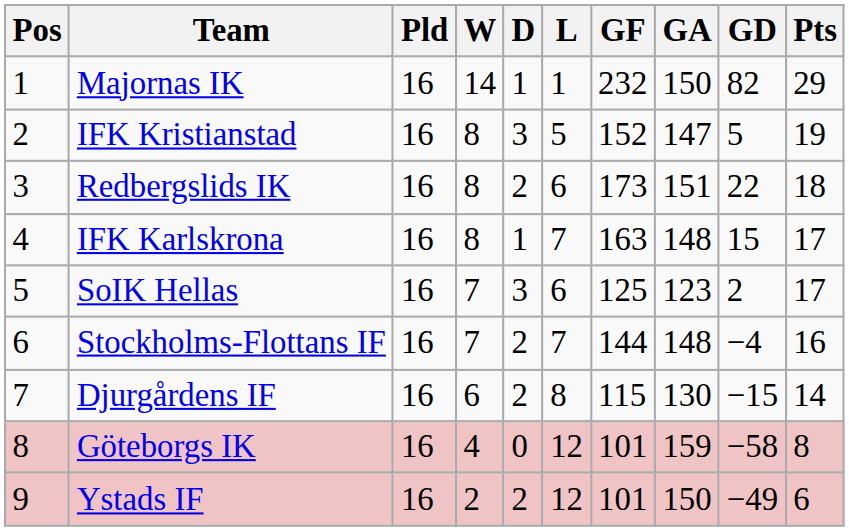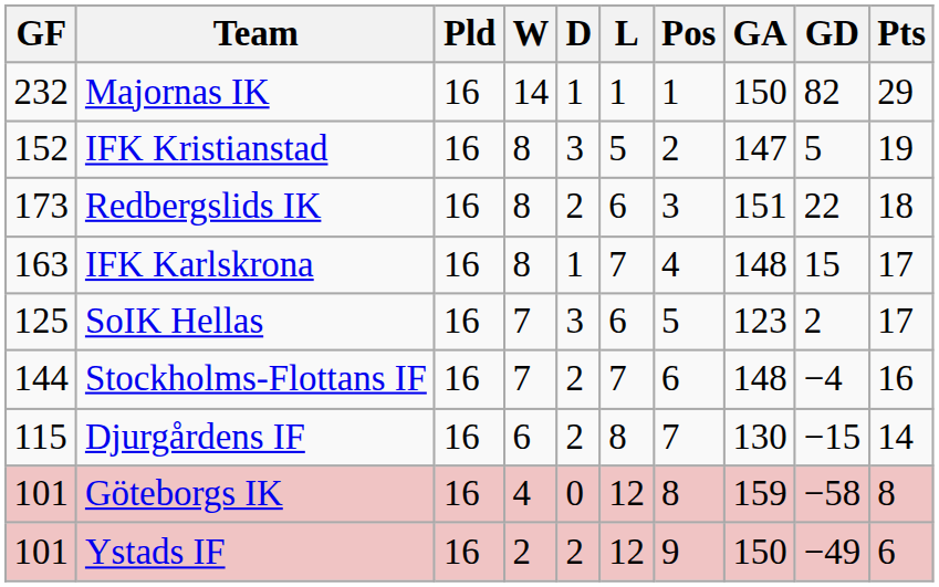 <table class="wikitable">
 <tr>
-<th><span>Pos</span></th>
+<th><span>GF</span></th>
 <th>Team</th>
 <th><span>Pld</span></th>
 <th><span>W</span></th>
 <th><span>D</span></th>
 <th><span>L</span></th>
-<th><span>GF</span></th>
+<th><span>Pos</span></th>
 <th><span>GA</span></th>
 <th><span>GD</span></th>
 <th><span>Pts</span></th>
 </tr>
 <tr>
-<td>1</td>
+<td>232</td>
 <td><a href='#'>Majornas IK</a></td>
 <td>16</td>
 <td>14</td>
 <td>1</td>
 <td>1</td>
-<td>232</td>
+<td>1</td>
 <td>150</td>
 <td>82</td>
 <td>29</td>
 </tr>
 <tr>
-<td>2</td>
+<td>152</td>
 <td><a href='#'>IFK Kristianstad</a></td>
 <td>16</td>
 <td>8</td>
 <td>3</td>
 <td>5</td>
-<td>152</td>
+<td>2</td>
 <td>147</td>
 <td>5</td>
 <td>19</td>
 </tr>
 <tr>
-<td>3</td>
+<td>173</td>
 <td><a href='#'>Redbergslids IK</a></td>
 <td>16</td>
 <td>8</td>
 <td>2</td>
 <td>6</td>
-<td>173</td>
+<td>3</td>
 <td>151</td>
 <td>22</td>
 <td>18</td>
 </tr>
 <tr>
-<td>4</td>
+<td>163</td>
 <td><a href='#'>IFK Karlskrona</a></td>
 <td>16</td>
 <td>8</td>
 <td>1</td>
 <td>7</td>
-<td>163</td>
+<td>4</td>
 <td>148</td>
 <td>15</td>
 <td>17</td>
 </tr>
 <tr>
-<td>5</td>
+<td>125</td>
 <td><a href='#'>SoIK Hellas</a></td>
 <td>16</td>
 <td>7</td>
 <td>3</td>
 <td>6</td>
-<td>125</td>
+<td>5</td>
 <td>123</td>
 <td>2</td>
 <td>17</td>
 </tr>
 <tr>
-<td>6</td>
+<td>144</td>
 <td><a href='#'>Stockholms-Flottans IF</a></td>
 <td>16</td>
 <td>7</td>
 <td>2</td>
 <td>7</td>
-<td>144</td>
+<td>6</td>
 <td>148</td>
 <td>−4</td>
 <td>16</td>
 </tr>
 <tr>
-<td>7</td>
+<td>115</td>
 <td><a href='#'>Djurgårdens IF</a></td>
 <td>16</td>
 <td>6</td>
 <td>2</td>
 <td>8</td>
-<td>115</td>
+<td>7</td>
 <td>130</td>
 <td>−15</td>
 <td>14</td>
 </tr>
 <tr align="left" style="background:#f0c4c4;">
-<td>8</td>
+<td>101</td>
 <td><a href='#'>Göteborgs IK</a></td>
 <td>16</td>
 <td>4</td>
 <td>0</td>
 <td>12</td>
-<td>101</td>
+<td>8</td>
 <td>159</td>
 <td>−58</td>
 <td>8</td>
 </tr>
 <tr align="left" style="background:#f0c4c4;">
-<td>9</td>
+<td>101</td>
 <td><a href='#'>Ystads IF</a></td>
 <td>16</td>
 <td>2</td>
 <td>2</td>
 <td>12</td>
-<td>101</td>
+<td>9</td>
 <td>150</td>
 <td>−49</td>
 <td>6</td>
 </tr>
 </table>
